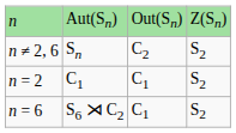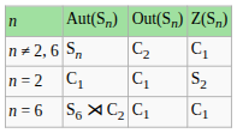 <table class="wikitable" style="float:right;"  cellspacing="2">
 <tr style="background:#a0e0a0;">
 <td><em>n</em></td>
 <td>Aut(S<sub><em>n</em></sub>)</td>
 <td>Out(S<sub><em>n</em></sub>)</td>
 <td>Z(S<sub><em>n</em></sub>)</td>
 </tr>
 <tr>
 <td><em>n</em> ≠ 2, 6</td>
 <td>S<sub><em>n</em></sub></td>
 <td>C<sub>2</sub></td>
-<td>S<sub>2</sub></td>
+<td>C<sub>1</sub></td>
 </tr>
 <tr>
 <td><em>n</em> = 2</td>
 <td>C<sub>1</sub></td>
 <td>C<sub>1</sub></td>
 <td>S<sub>2</sub></td>
 </tr>
 <tr>
 <td><em>n</em> = 6</td>
 <td>S<sub>6</sub> ⋊ C<sub>2</sub></td>
 <td>C<sub>1</sub></td>
-<td>S<sub>2</sub></td>
+<td>C<sub>1</sub></td>
 </tr>
 </table>
